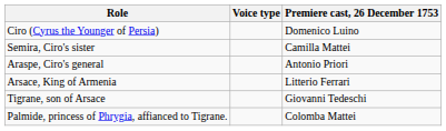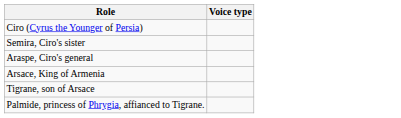 <table class="wikitable">
 <tr>
 <th>Role</th>
 <th>Voice type</th>
-<th>Premiere cast, 26 December 1753<br></th>
 </tr>
 <tr>
 <td>Ciro (<a href='#'>Cyrus the Younger</a> of <a href='#'>Persia</a>)</td>
 <td></td>
-<td>Domenico Luino</td>
 </tr>
 <tr>
 <td>Semira, Ciro's sister</td>
 <td></td>
-<td>Camilla Mattei</td>
 </tr>
 <tr>
 <td>Araspe, Ciro's general</td>
 <td></td>
-<td>Antonio Priori</td>
 </tr>
 <tr>
 <td>Arsace, King of Armenia</td>
 <td></td>
-<td>Litterio Ferrari</td>
 </tr>
 <tr>
 <td>Tigrane, son of Arsace</td>
 <td></td>
-<td>Giovanni Tedeschi</td>
 </tr>
 <tr>
 <td>Palmide, princess of <a href='#'>Phrygia</a>, affianced to Tigrane.</td>
 <td></td>
-<td>Colomba Mattei</td>
 </tr>
 </table>
